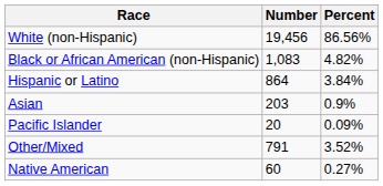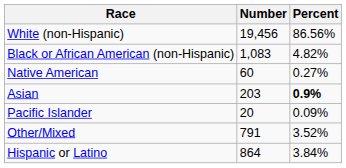 <table class="wikitable">
 <tr>
 <th>Race</th>
 <th>Number</th>
 <th>Percent</th>
 </tr>
 <tr>
 <td><a href='#'>White</a> (non-Hispanic)</td>
 <td>19,456</td>
 <td>86.56%</td>
 </tr>
 <tr>
 <td><a href='#'>Black or African American</a> (non-Hispanic)</td>
 <td>1,083</td>
 <td>4.82%</td>
 </tr>
 <tr>
-<td><a href='#'>Hispanic</a> or <a href='#'>Latino</a></td>
-<td>864</td>
-<td>3.84%</td>
+<td><a href='#'>Native American</a></td>
+<td>60</td>
+<td>0.27%</td>
 </tr>
 <tr>
 <td><a href='#'>Asian</a></td>
 <td>203</td>
-<td>0.9%</td>
+<td><strong>0.9%</strong></td>
 </tr>
 <tr>
 <td><a href='#'>Pacific Islander</a></td>
 <td>20</td>
 <td>0.09%</td>
 </tr>
 <tr>
 <td><a href='#'>Other/Mixed</a></td>
 <td>791</td>
 <td>3.52%</td>
 </tr>
 <tr>
-<td><a href='#'>Native American</a></td>
-<td>60</td>
-<td>0.27%</td>
+<td><a href='#'>Hispanic</a> or <a href='#'>Latino</a></td>
+<td>864</td>
+<td>3.84%</td>
 </tr>
 </table>
